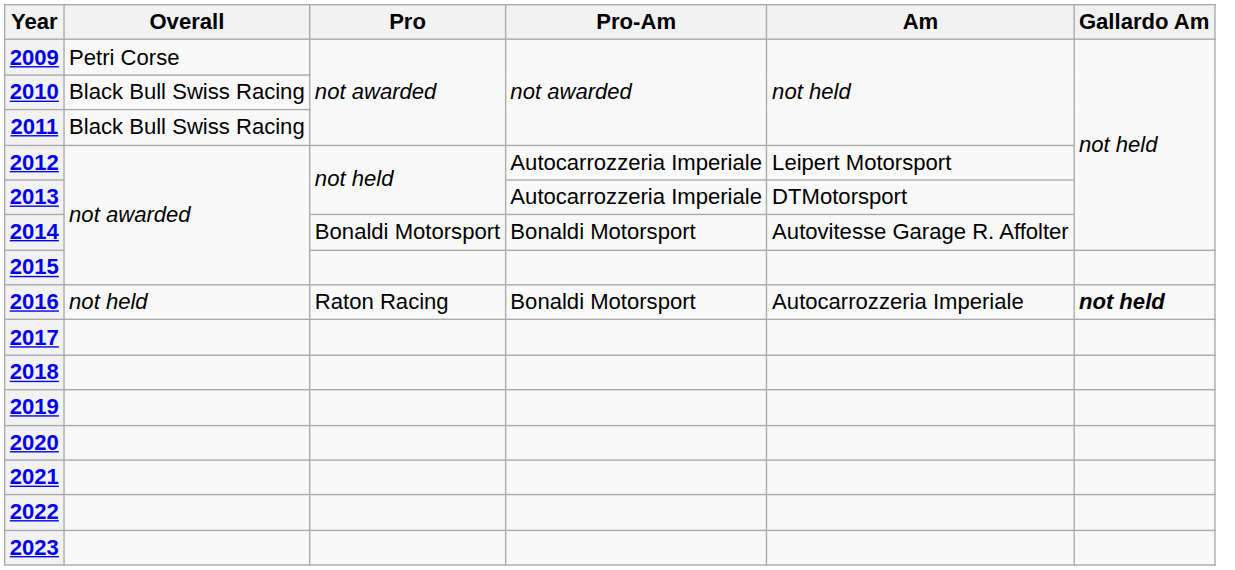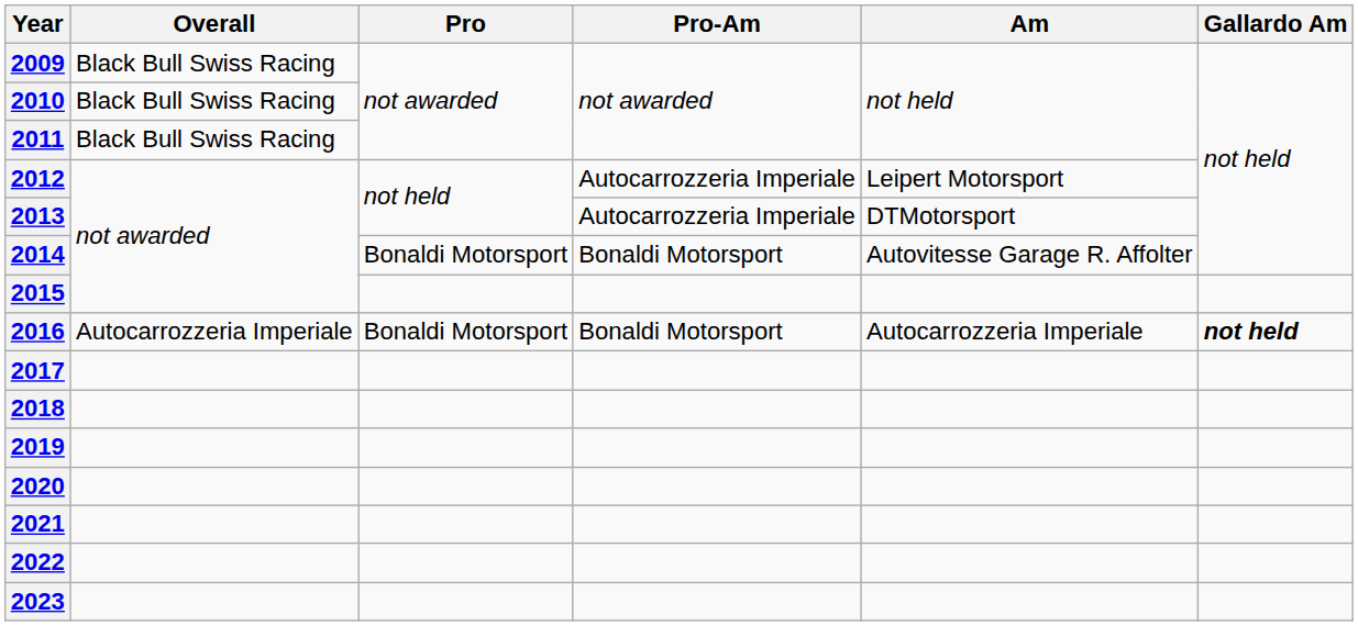 <table class="wikitable">
 <tr>
 <th>Year</th>
 <th>Overall</th>
 <th>Pro</th>
 <th>Pro-Am</th>
 <th>Am</th>
 <th>Gallardo Am</th>
 </tr>
 <tr>
 <th><a href='#'>2009</a></th>
-<td> Petri Corse</td>
+<td> Black Bull Swiss Racing</td>
 <td rowspan=3><em>not awarded</em></td>
 <td rowspan=3><em>not awarded</em></td>
 <td rowspan=3><em>not held</em></td>
 <td rowspan=6><em>not held</em></td>
 </tr>
 <tr>
 <th><a href='#'>2010</a></th>
 <td> Black Bull Swiss Racing</td>
 </tr>
 <tr>
 <th><a href='#'>2011</a></th>
 <td> Black Bull Swiss Racing</td>
 </tr>
 <tr>
 <th><a href='#'>2012</a></th>
 <td rowspan=4><em>not awarded</em></td>
 <td rowspan=2><em>not held</em></td>
 <td> Autocarrozzeria Imperiale</td>
 <td> Leipert Motorsport</td>
 </tr>
 <tr>
 <th><a href='#'>2013</a></th>
 <td> Autocarrozzeria Imperiale</td>
 <td> DTMotorsport</td>
 </tr>
 <tr>
 <th><a href='#'>2014</a></th>
 <td> Bonaldi Motorsport</td>
 <td> Bonaldi Motorsport</td>
 <td> Autovitesse Garage R. Affolter</td>
 </tr>
 <tr>
 <th><a href='#'>2015</a></th>
 <td></td>
 <td></td>
 <td></td>
 <td></td>
 </tr>
 <tr>
 <th><a href='#'>2016</a></th>
-<td><em>not held</em></td>
-<td> Raton Racing</td>
+<td> Autocarrozzeria Imperiale</td>
+<td> Bonaldi Motorsport</td>
 <td> Bonaldi Motorsport</td>
 <td> Autocarrozzeria Imperiale</td>
 <td><strong><em>not held</em></strong></td>
 </tr>
 <tr>
 <th><a href='#'>2017</a></th>
 <td></td>
 <td></td>
 <td></td>
 <td></td>
 <td></td>
 </tr>
 <tr>
 <th><a href='#'>2018</a></th>
 <td></td>
 <td></td>
 <td></td>
 <td></td>
 <td></td>
 </tr>
 <tr>
 <th><a href='#'>2019</a></th>
 <td></td>
 <td></td>
 <td></td>
 <td></td>
 <td></td>
 </tr>
 <tr>
 <th><a href='#'>2020</a></th>
 <td></td>
 <td></td>
 <td></td>
 <td></td>
 <td></td>
 </tr>
 <tr>
 <th><a href='#'>2021</a></th>
 <td></td>
 <td></td>
 <td></td>
 <td></td>
 <td></td>
 </tr>
 <tr>
 <th><a href='#'>2022</a></th>
 <td></td>
 <td></td>
 <td></td>
 <td></td>
 <td></td>
 </tr>
 <tr>
 <th><a href='#'>2023</a></th>
 <td></td>
 <td></td>
 <td></td>
 <td></td>
 <td></td>
 </tr>
 </table>
